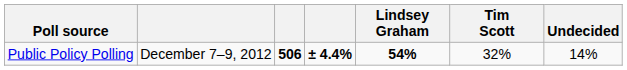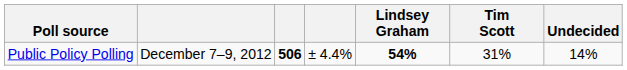 <table class="wikitable" style="text-align:center">
 <tr valign= bottom>
 <th>Poll source</th>
 <th></th>
 <th></th>
 <th></th>
 <th style="width:100px;">Lindsey<br>Graham</th>
 <th style="width:100px;">Tim<br>Scott</th>
 <th>Undecided</th>
 </tr>
 <tr>
 <td align=left><a href='#'>Public Policy Polling</a></td>
 <td>December 7–9, 2012</td>
 <td><strong>506</strong></td>
-<td><strong>± 4.4%</strong></td>
+<td>± 4.4%</td>
 <td><strong>54%</strong></td>
-<td>32%</td>
+<td>31%</td>
 <td>14%</td>
 </tr>
 </table>
